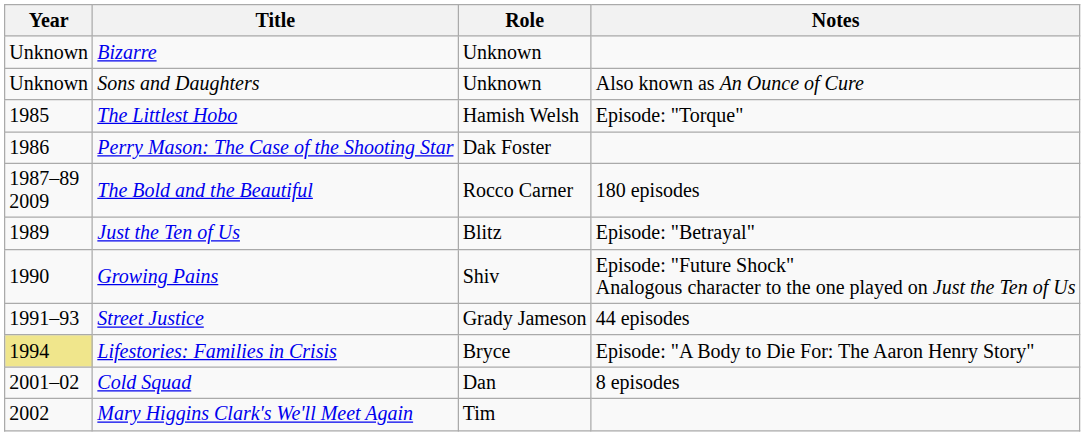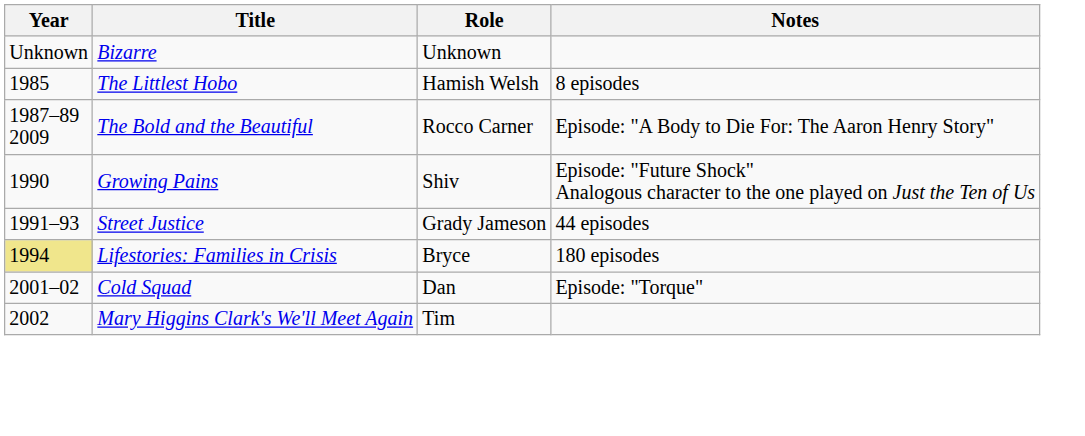 <table class="wikitable sortable">
 <tr>
 <th>Year</th>
 <th>Title</th>
 <th>Role</th>
 <th class="unsortable">Notes</th>
 </tr>
 <tr>
 <td>Unknown</td>
 <td><em><a href='#'>Bizarre</a></em></td>
 <td>Unknown</td>
 <td></td>
 </tr>
 <tr>
-<td>Unknown</td>
-<td><em>Sons and Daughters</em></td>
-<td>Unknown</td>
-<td>Also known as <em>An Ounce of Cure</em></td>
-</tr>
-<tr>
 <td>1985</td>
 <td><em><a href='#'>The Littlest Hobo</a></em></td>
 <td>Hamish Welsh</td>
-<td>Episode: "Torque"</td>
-</tr>
-<tr>
-<td>1986</td>
-<td><em><a href='#'>Perry Mason: The Case of the Shooting Star</a></em></td>
-<td>Dak Foster</td>
-<td></td>
+<td>8 episodes</td>
 </tr>
 <tr>
 <td>1987–89<br>2009</td>
 <td><em><a href='#'>The Bold and the Beautiful</a></em></td>
 <td>Rocco Carner</td>
-<td>180 episodes</td>
-</tr>
-<tr>
-<td>1989</td>
-<td><em><a href='#'>Just the Ten of Us</a></em></td>
-<td>Blitz</td>
-<td>Episode: "Betrayal"</td>
+<td>Episode: "A Body to Die For: The Aaron Henry Story"</td>
 </tr>
 <tr>
 <td>1990</td>
 <td><em><a href='#'>Growing Pains</a></em></td>
 <td>Shiv</td>
 <td>Episode: "Future Shock"<br>Analogous character to the one played on <em>Just the Ten of Us</em></td>
 </tr>
 <tr>
 <td>1991–93</td>
 <td><em><a href='#'>Street Justice</a></em></td>
 <td>Grady Jameson</td>
 <td>44 episodes</td>
 </tr>
 <tr>
 <td style="background: khaki;">1994</td>
 <td><em><a href='#'>Lifestories: Families in Crisis</a></em></td>
 <td>Bryce</td>
-<td>Episode: "A Body to Die For: The Aaron Henry Story"</td>
+<td>180 episodes</td>
 </tr>
 <tr>
 <td>2001–02</td>
 <td><em><a href='#'>Cold Squad</a></em></td>
 <td>Dan</td>
-<td>8 episodes</td>
+<td>Episode: "Torque"</td>
 </tr>
 <tr>
 <td>2002</td>
 <td><em><a href='#'>Mary Higgins Clark's We'll Meet Again</a></em></td>
 <td>Tim</td>
 <td></td>
 </tr>
 </table>
